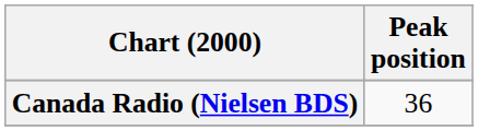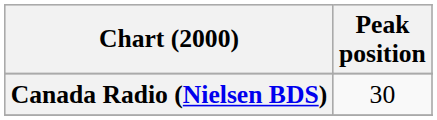 <table class="wikitable plainrowheaders sortable" style="text-align:center;">
 <tr>
 <th scope="col">Chart (2000)</th>
 <th scope="col">Peak<br>position</th>
 </tr>
 <tr>
 </tr>
 <tr>
 </tr>
 <tr>
 </tr>
 <tr>
 <th scope="row">Canada Radio (<a href='#'>Nielsen BDS</a>)</th>
-<td style="text-align:center">36</td>
+<td style="text-align:center">30</td>
 </tr>
 <tr>
 </tr>
 <tr>
 </tr>
 <tr>
 </tr>
 <tr>
 </tr>
 <tr>
 </tr>
 <tr>
 </tr>
 <tr>
 </tr>
 <tr>
 </tr>
 <tr>
 </tr>
 <tr>
 </tr>
 <tr>
 </tr>
 <tr>
 </tr>
 </table>
